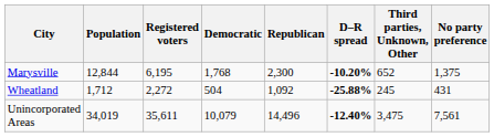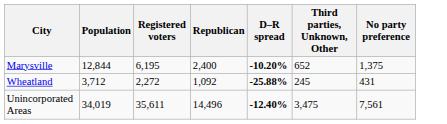 <table class="wikitable sortable mw-collapsible collapsible collapsed" style="width: 100%;">
 <tr>
 <th>City</th>
 <th data-sort-type="number">Population</th>
 <th data-sort-type="number">Registered voters<br></th>
-<th data-sort-type="number">Democratic</th>
 <th data-sort-type="number">Republican</th>
 <th data-sort-type="number">D–R spread</th>
 <th data-sort-type="number">Third parties, Unknown, Other</th>
 <th data-sort-type="number">No party preference</th>
 </tr>
 <tr>
 <td><a href='#'>Marysville</a></td>
 <td>12,844</td>
 <td>6,195</td>
-<td>1,768</td>
-<td>2,300</td>
+<td>2,400</td>
 <td><span><strong>-10.20%</strong></span></td>
 <td>652</td>
 <td>1,375</td>
 </tr>
 <tr>
 <td><a href='#'>Wheatland</a></td>
-<td>1,712</td>
+<td>3,712</td>
 <td>2,272</td>
-<td>504</td>
 <td>1,092</td>
 <td><span><strong>-25.88%</strong></span></td>
 <td>245</td>
 <td>431</td>
 </tr>
 <tr>
 <td>Unincorporated Areas</td>
 <td>34,019</td>
 <td>35,611</td>
-<td>10,079</td>
 <td>14,496</td>
 <td><span><strong>-12.40%</strong></span></td>
 <td>3,475</td>
 <td>7,561</td>
 </tr>
 </table>
